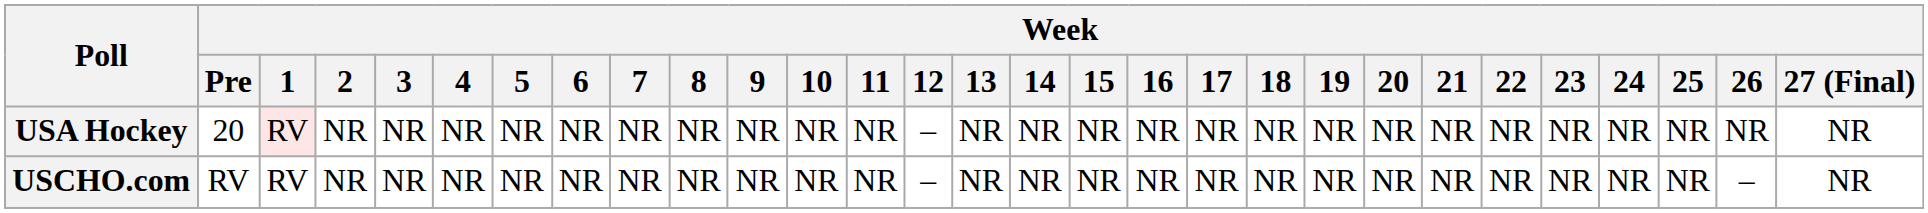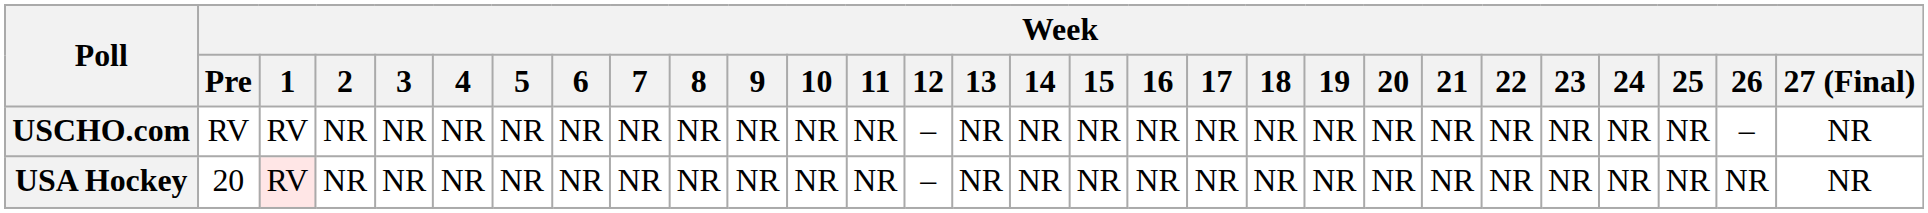 <table class="wikitable" style="white-space:nowrap;">
 <tr>
 <th scope="col" width="100" rowspan="2">Poll</th>
 <th colspan="28">Week</th>
 </tr>
 <tr>
 <th scope="col" width="30">Pre</th>
 <th scope="col" width="30">1</th>
 <th scope="col" width="30">2</th>
 <th scope="col" width="30">3</th>
 <th scope="col" width="30">4</th>
 <th scope="col" width="30">5</th>
 <th scope="col" width="30">6</th>
 <th scope="col" width="30">7</th>
 <th scope="col" width="30">8</th>
 <th scope="col" width="30">9</th>
 <th scope="col" width="30">10</th>
 <th scope="col" width="30">11</th>
 <th scope="col" width="30">12</th>
 <th scope="col" width="30">13</th>
 <th scope="col" width="30">14</th>
 <th scope="col" width="30">15</th>
 <th scope="col" width="30">16</th>
 <th scope="col" width="30">17</th>
 <th scope="col" width="30">18</th>
 <th scope="col" width="30">19</th>
 <th scope="col" width="30">20</th>
 <th scope="col" width="30">21</th>
 <th scope="col" width="30">22</th>
 <th scope="col" width="30">23</th>
 <th scope="col" width="30">24</th>
 <th scope="col" width="30">25</th>
 <th scope="col" width="30">26</th>
 <th scope="col" width="30">27 (Final)</th>
 </tr>
 <tr style="text-align:center;">
+<th>USCHO.com</th>
+<td bgcolor=FFFFFF>RV</td>
+<td bgcolor=FFFFFF>RV</td>
+<td bgcolor=FFFFFF>NR</td>
+<td bgcolor=FFFFFF>NR</td>
+<td bgcolor=FFFFFF>NR</td>
+<td bgcolor=FFFFFF>NR</td>
+<td bgcolor=FFFFFF>NR</td>
+<td bgcolor=FFFFFF>NR</td>
+<td bgcolor=FFFFFF>NR</td>
+<td bgcolor=FFFFFF>NR</td>
+<td bgcolor=FFFFFF>NR</td>
+<td bgcolor=FFFFFF>NR</td>
+<td bgcolor=FFFFFF>–</td>
+<td bgcolor=FFFFFF>NR</td>
+<td bgcolor=FFFFFF>NR</td>
+<td bgcolor=FFFFFF>NR</td>
+<td bgcolor=FFFFFF>NR</td>
+<td bgcolor=FFFFFF>NR</td>
+<td bgcolor=FFFFFF>NR</td>
+<td bgcolor=FFFFFF>NR</td>
+<td bgcolor=FFFFFF>NR</td>
+<td bgcolor=FFFFFF>NR</td>
+<td bgcolor=FFFFFF>NR</td>
+<td bgcolor=FFFFFF>NR</td>
+<td bgcolor=FFFFFF>NR</td>
+<td bgcolor=FFFFFF>NR</td>
+<td bgcolor=FFFFFF>–</td>
+<td bgcolor=FFFFFF>NR</td>
+</tr>
+<tr style="text-align:center;">
 <th>USA Hockey</th>
 <td bgcolor=FFFFFF>20</td>
 <td bgcolor=FFE6E6>RV</td>
 <td bgcolor=FFFFFF>NR</td>
 <td bgcolor=FFFFFF>NR</td>
 <td bgcolor=FFFFFF>NR</td>
 <td bgcolor=FFFFFF>NR</td>
 <td bgcolor=FFFFFF>NR</td>
 <td bgcolor=FFFFFF>NR</td>
 <td bgcolor=FFFFFF>NR</td>
 <td bgcolor=FFFFFF>NR</td>
 <td bgcolor=FFFFFF>NR</td>
 <td bgcolor=FFFFFF>NR</td>
 <td bgcolor=FFFFFF>–</td>
 <td bgcolor=FFFFFF>NR</td>
 <td bgcolor=FFFFFF>NR</td>
 <td bgcolor=FFFFFF>NR</td>
 <td bgcolor=FFFFFF>NR</td>
 <td bgcolor=FFFFFF>NR</td>
 <td bgcolor=FFFFFF>NR</td>
 <td bgcolor=FFFFFF>NR</td>
 <td bgcolor=FFFFFF>NR</td>
 <td bgcolor=FFFFFF>NR</td>
 <td bgcolor=FFFFFF>NR</td>
 <td bgcolor=FFFFFF>NR</td>
 <td bgcolor=FFFFFF>NR</td>
 <td bgcolor=FFFFFF>NR</td>
 <td bgcolor=FFFFFF>NR</td>
 <td bgcolor=FFFFFF>NR</td>
 </tr>
-<tr style="text-align:center;">
-<th>USCHO.com</th>
-<td bgcolor=FFFFFF>RV</td>
-<td bgcolor=FFFFFF>RV</td>
-<td bgcolor=FFFFFF>NR</td>
-<td bgcolor=FFFFFF>NR</td>
-<td bgcolor=FFFFFF>NR</td>
-<td bgcolor=FFFFFF>NR</td>
-<td bgcolor=FFFFFF>NR</td>
-<td bgcolor=FFFFFF>NR</td>
-<td bgcolor=FFFFFF>NR</td>
-<td bgcolor=FFFFFF>NR</td>
-<td bgcolor=FFFFFF>NR</td>
-<td bgcolor=FFFFFF>NR</td>
-<td bgcolor=FFFFFF>–</td>
-<td bgcolor=FFFFFF>NR</td>
-<td bgcolor=FFFFFF>NR</td>
-<td bgcolor=FFFFFF>NR</td>
-<td bgcolor=FFFFFF>NR</td>
-<td bgcolor=FFFFFF>NR</td>
-<td bgcolor=FFFFFF>NR</td>
-<td bgcolor=FFFFFF>NR</td>
-<td bgcolor=FFFFFF>NR</td>
-<td bgcolor=FFFFFF>NR</td>
-<td bgcolor=FFFFFF>NR</td>
-<td bgcolor=FFFFFF>NR</td>
-<td bgcolor=FFFFFF>NR</td>
-<td bgcolor=FFFFFF>NR</td>
-<td bgcolor=FFFFFF>–</td>
-<td bgcolor=FFFFFF>NR</td>
-</tr>
 </table>
